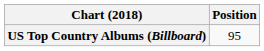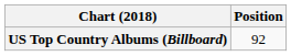 <table class="wikitable plainrowheaders" style="text-align:center">
 <tr>
 <th scope="col">Chart (2018)</th>
 <th scope="col">Position</th>
 </tr>
 <tr>
 <th scope="row">US Top Country Albums (<em>Billboard</em>)</th>
-<td>95</td>
+<td>92</td>
 </tr>
 </table>
